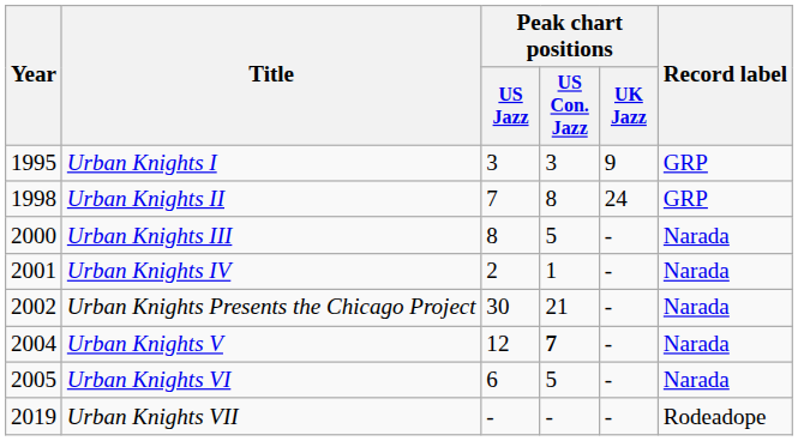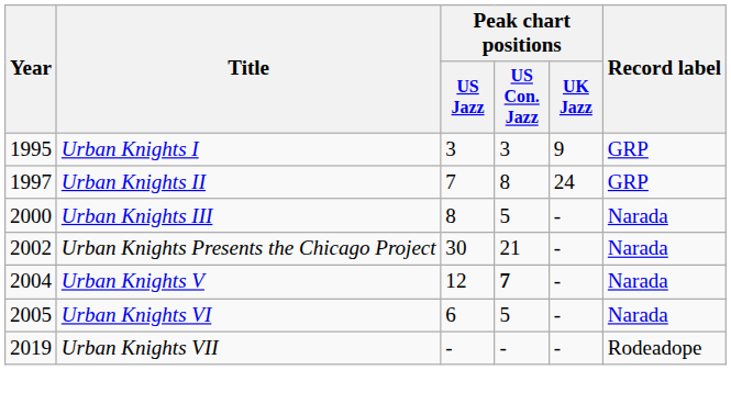 <table class="wikitable">
 <tr>
 <th rowspan="2">Year</th>
 <th rowspan="2">Title</th>
 <th colspan="3">Peak chart positions</th>
 <th rowspan="2">Record label</th>
 </tr>
 <tr style="font-size:smaller;">
 <th width="35"><a href='#'>US Jazz</a><br></th>
 <th width="35"><a href='#'>US Con. Jazz</a><br></th>
 <th width="35"><a href='#'>UK<br>Jazz</a><br></th>
 </tr>
 <tr>
 <td>1995</td>
 <td><em><a href='#'>Urban Knights I</a></em></td>
 <td>3</td>
 <td>3</td>
 <td>9</td>
 <td><a href='#'>GRP</a></td>
 </tr>
 <tr>
-<td>1998</td>
+<td>1997</td>
 <td><em><a href='#'>Urban Knights II</a></em></td>
 <td>7</td>
 <td>8</td>
 <td>24</td>
 <td><a href='#'>GRP</a></td>
 </tr>
 <tr>
 <td>2000</td>
 <td><em><a href='#'>Urban Knights III</a></em></td>
 <td>8</td>
 <td>5</td>
-<td>-</td>
-<td><a href='#'>Narada</a></td>
-</tr>
-<tr>
-<td>2001</td>
-<td><em><a href='#'>Urban Knights IV</a></em></td>
-<td>2</td>
-<td>1</td>
 <td>-</td>
 <td><a href='#'>Narada</a></td>
 </tr>
 <tr>
 <td>2002</td>
 <td><em>Urban Knights Presents the Chicago Project</em></td>
 <td>30</td>
 <td>21</td>
 <td>-</td>
 <td><a href='#'>Narada</a></td>
 </tr>
 <tr>
 <td>2004</td>
 <td><em><a href='#'>Urban Knights V</a></em></td>
 <td>12</td>
 <td><strong>7</strong></td>
 <td>-</td>
 <td><a href='#'>Narada</a></td>
 </tr>
 <tr>
 <td>2005</td>
 <td><em><a href='#'>Urban Knights VI</a></em></td>
 <td>6</td>
 <td>5</td>
 <td>-</td>
 <td><a href='#'>Narada</a></td>
 </tr>
 <tr>
 <td>2019</td>
 <td><em>Urban Knights VII</em></td>
 <td>-</td>
 <td>-</td>
 <td>-</td>
 <td>Rodeadope</td>
 </tr>
 </table>
